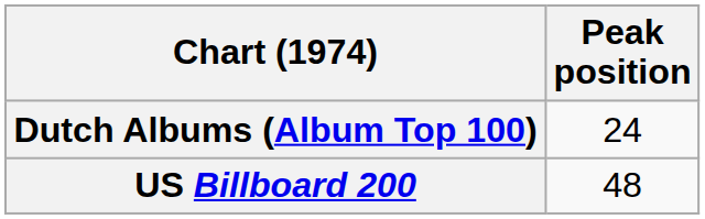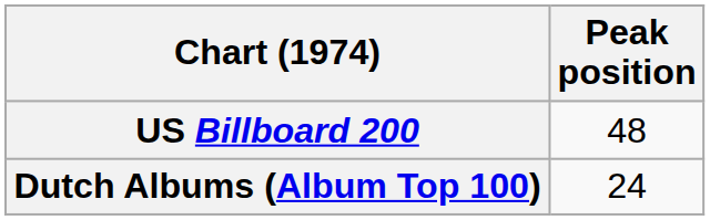 <table class="wikitable sortable plainrowheaders" style="text-align:center">
 <tr>
 <th scope="col">Chart (1974)</th>
 <th scope="col">Peak<br> position</th>
 </tr>
 <tr>
+<th scope="row">US <em><a href='#'>Billboard 200</a></em></th>
+<td style="text-align:center;">48</td>
+</tr>
+<tr>
 <th scope="row">Dutch Albums (<a href='#'>Album Top 100</a>)</th>
 <td style="text-align:center;">24</td>
 </tr>
-<tr>
-<th scope="row">US <em><a href='#'>Billboard 200</a></em></th>
-<td style="text-align:center;">48</td>
-</tr>
 </table>
